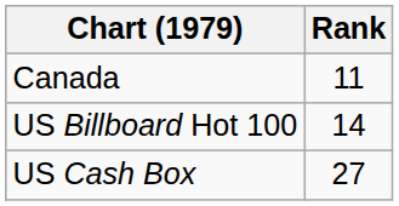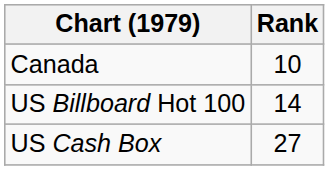 <table class="wikitable sortable">
 <tr>
 <th>Chart (1979)</th>
 <th style="text-align:center;">Rank</th>
 </tr>
 <tr>
 <td>Canada </td>
-<td style="text-align:center;">11</td>
+<td style="text-align:center;">10</td>
 </tr>
 <tr>
 <td>US <em>Billboard</em> Hot 100</td>
 <td style="text-align:center;">14</td>
 </tr>
 <tr>
 <td>US <em>Cash Box</em> </td>
 <td style="text-align:center;">27</td>
 </tr>
 </table>
